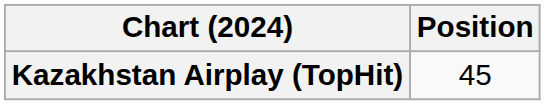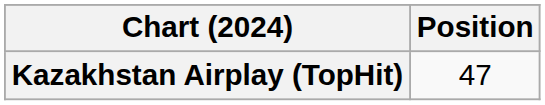 <table class="wikitable plainrowheaders" style="text-align:center">
 <tr>
 <th scope="col">Chart (2024)</th>
 <th scope="col">Position</th>
 </tr>
 <tr>
 <th scope="row">Kazakhstan Airplay (TopHit)</th>
-<td>45</td>
+<td>47</td>
 </tr>
 </table>
